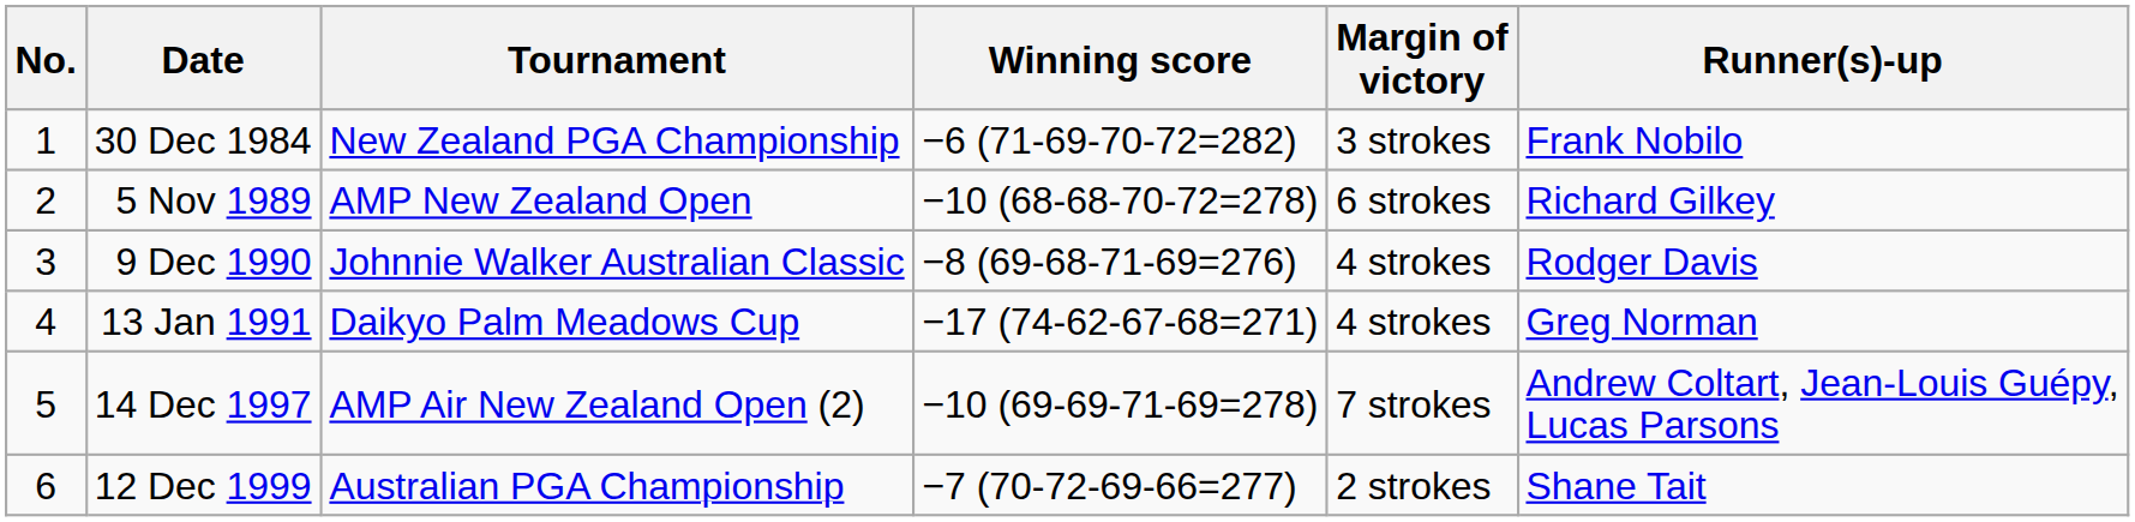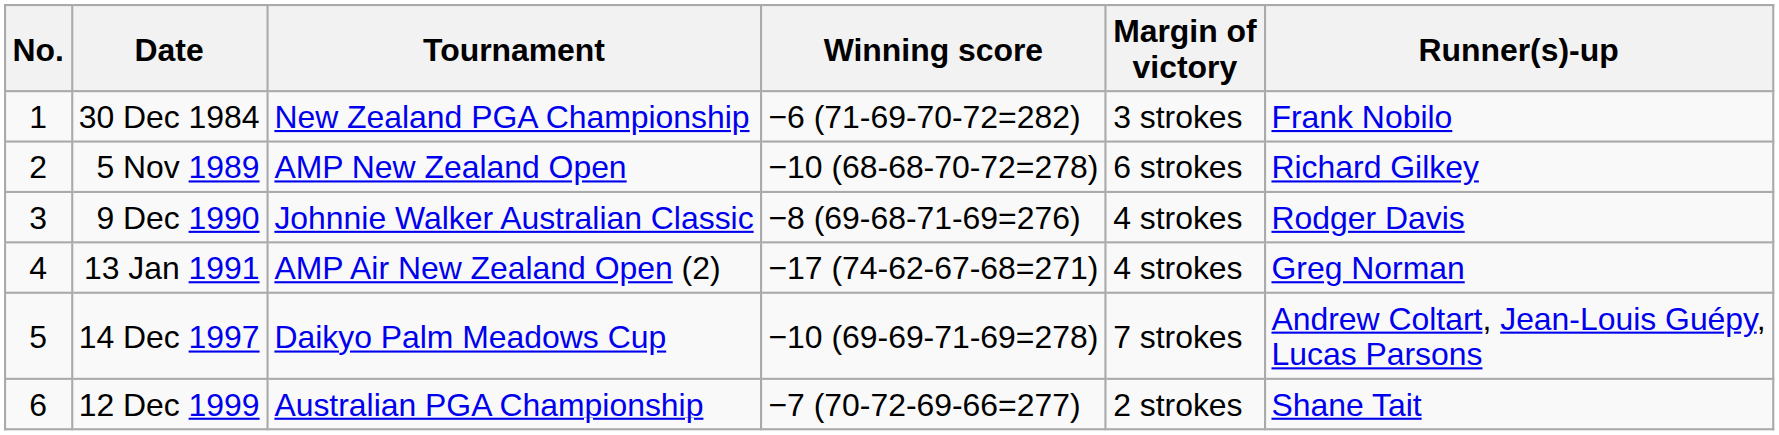 <table class="wikitable" style="font-size:95%;">
 <tr>
 <th>No.</th>
 <th>Date</th>
 <th>Tournament</th>
 <th>Winning score</th>
 <th>Margin of<br>victory</th>
 <th>Runner(s)-up</th>
 </tr>
 <tr>
 <td align=center>1</td>
 <td align=right>30 Dec 1984</td>
 <td><a href='#'>New Zealand PGA Championship</a></td>
 <td>−6 (71-69-70-72=282)</td>
 <td>3 strokes</td>
 <td> <a href='#'>Frank Nobilo</a></td>
 </tr>
 <tr>
 <td align=center>2</td>
 <td align=right>5 Nov <a href='#'>1989</a></td>
 <td><a href='#'>AMP New Zealand Open</a></td>
 <td>−10 (68-68-70-72=278)</td>
 <td>6 strokes</td>
 <td> <a href='#'>Richard Gilkey</a></td>
 </tr>
 <tr>
 <td align=center>3</td>
 <td align=right>9 Dec <a href='#'>1990</a></td>
 <td><a href='#'>Johnnie Walker Australian Classic</a></td>
 <td>−8 (69-68-71-69=276)</td>
 <td>4 strokes</td>
 <td> <a href='#'>Rodger Davis</a></td>
 </tr>
 <tr>
 <td align=center>4</td>
 <td align=right>13 Jan <a href='#'>1991</a></td>
-<td><a href='#'>Daikyo Palm Meadows Cup</a></td>
+<td><a href='#'>AMP Air New Zealand Open</a> (2)</td>
 <td>−17 (74-62-67-68=271)</td>
 <td>4 strokes</td>
 <td> <a href='#'>Greg Norman</a></td>
 </tr>
 <tr>
 <td align=center>5</td>
 <td align=right>14 Dec <a href='#'>1997</a></td>
-<td><a href='#'>AMP Air New Zealand Open</a> (2)</td>
+<td><a href='#'>Daikyo Palm Meadows Cup</a></td>
 <td>−10 (69-69-71-69=278)</td>
 <td>7 strokes</td>
 <td> <a href='#'>Andrew Coltart</a>,  <a href='#'>Jean-Louis Guépy</a>,<br> <a href='#'>Lucas Parsons</a></td>
 </tr>
 <tr>
 <td align=center>6</td>
 <td align=right>12 Dec <a href='#'>1999</a></td>
 <td><a href='#'>Australian PGA Championship</a></td>
 <td>−7 (70-72-69-66=277)</td>
 <td>2 strokes</td>
 <td> <a href='#'>Shane Tait</a></td>
 </tr>
 </table>
